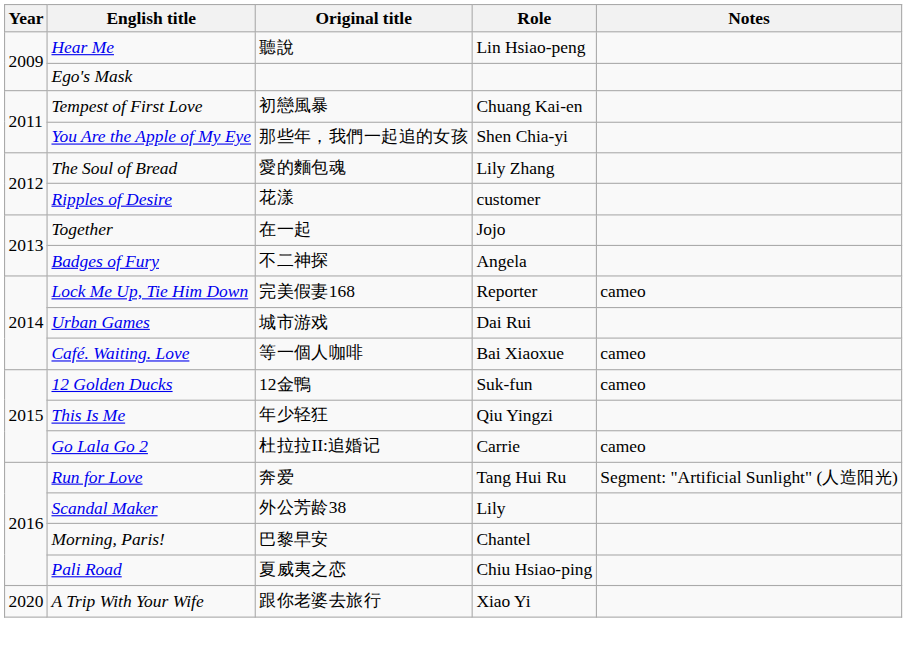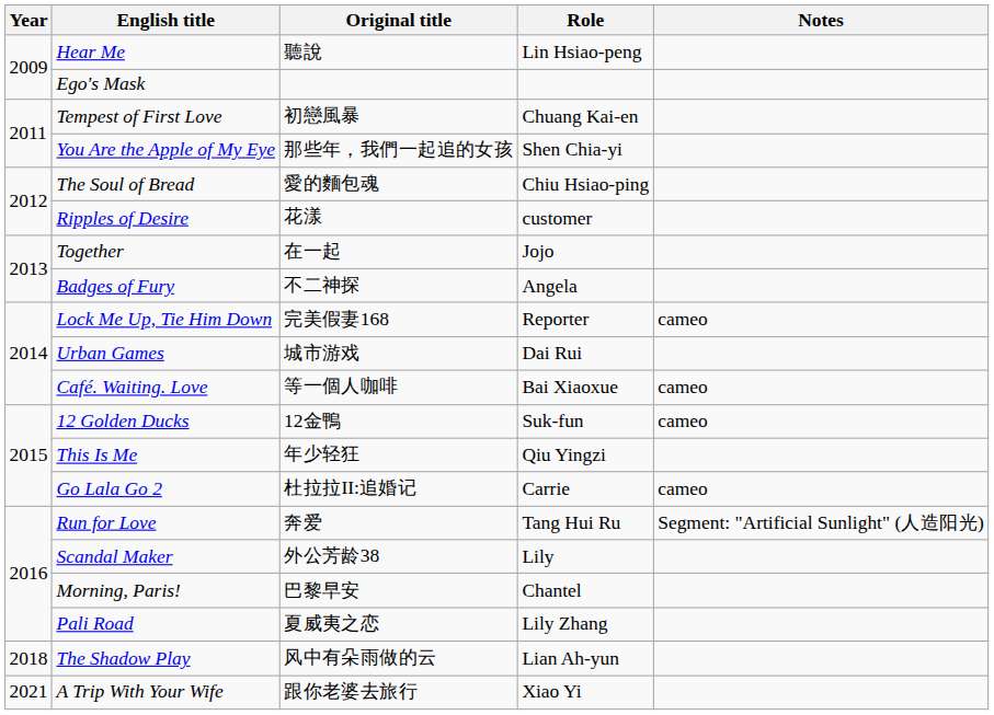 <table class="wikitable sortable">
 <tr>
 <th>Year</th>
 <th>English title</th>
 <th>Original title</th>
 <th>Role</th>
 <th class="unsortable">Notes</th>
 </tr>
 <tr>
 <td rowspan=2>2009</td>
 <td><em><a href='#'>Hear Me</a></em></td>
 <td>聽說</td>
 <td>Lin Hsiao-peng</td>
 <td></td>
 </tr>
 <tr>
 <td><em>Ego's Mask</em></td>
 <td></td>
 <td></td>
 <td></td>
 </tr>
 <tr>
 <td rowspan=2>2011</td>
 <td><em>Tempest of First Love</em></td>
 <td>初戀風暴</td>
 <td>Chuang Kai-en</td>
 <td></td>
 </tr>
 <tr>
 <td><em><a href='#'>You Are the Apple of My Eye</a></em></td>
 <td>那些年，我們一起追的女孩</td>
 <td>Shen Chia-yi</td>
 <td></td>
 </tr>
 <tr>
 <td rowspan=2>2012</td>
 <td><em>The Soul of Bread</em></td>
 <td>愛的麵包魂</td>
-<td>Lily Zhang</td>
+<td>Chiu Hsiao-ping</td>
 <td></td>
 </tr>
 <tr>
 <td><em><a href='#'>Ripples of Desire</a></em></td>
 <td>花漾</td>
 <td>customer</td>
 <td></td>
 </tr>
 <tr>
 <td rowspan=2>2013</td>
 <td><em>Together</em></td>
 <td>在一起</td>
 <td>Jojo</td>
 <td></td>
 </tr>
 <tr>
 <td><em><a href='#'>Badges of Fury</a></em></td>
 <td>不二神探</td>
 <td>Angela</td>
 <td></td>
 </tr>
 <tr>
 <td rowspan=3>2014</td>
 <td><em><a href='#'>Lock Me Up, Tie Him Down</a></em></td>
 <td>完美假妻168</td>
 <td>Reporter</td>
 <td>cameo</td>
 </tr>
 <tr>
 <td><em><a href='#'>Urban Games</a></em></td>
 <td>城市游戏</td>
 <td>Dai Rui</td>
 <td></td>
 </tr>
 <tr>
 <td><em><a href='#'>Café. Waiting. Love</a></em></td>
 <td>等一個人咖啡</td>
 <td>Bai Xiaoxue</td>
 <td>cameo</td>
 </tr>
 <tr>
 <td rowspan=3>2015</td>
 <td><em><a href='#'>12 Golden Ducks</a></em></td>
 <td>12金鴨</td>
 <td>Suk-fun</td>
 <td>cameo</td>
 </tr>
 <tr>
 <td><em><a href='#'>This Is Me</a></em></td>
 <td>年少轻狂</td>
 <td>Qiu Yingzi</td>
 <td></td>
 </tr>
 <tr>
 <td><em><a href='#'>Go Lala Go 2</a></em></td>
 <td>杜拉拉II:追婚记</td>
 <td>Carrie</td>
 <td>cameo</td>
 </tr>
 <tr>
 <td rowspan=4>2016</td>
 <td><em><a href='#'>Run for Love</a></em></td>
 <td>奔爱</td>
 <td>Tang Hui Ru</td>
 <td>Segment: "Artificial Sunlight" (人造阳光)</td>
 </tr>
 <tr>
 <td><em><a href='#'>Scandal Maker</a></em></td>
 <td>外公芳龄38</td>
 <td>Lily</td>
 <td></td>
 </tr>
 <tr>
 <td><em>Morning, Paris!</em></td>
 <td>巴黎早安</td>
 <td>Chantel</td>
 <td></td>
 </tr>
 <tr>
 <td><em><a href='#'>Pali Road</a></em></td>
 <td>夏威夷之恋</td>
-<td>Chiu Hsiao-ping</td>
+<td>Lily Zhang</td>
 <td></td>
 </tr>
 <tr>
-<td>2020</td>
+<td>2018</td>
+<td><em><a href='#'>The Shadow Play</a></em></td>
+<td>风中有朵雨做的云</td>
+<td>Lian Ah-yun</td>
+<td></td>
+</tr>
+<tr>
+<td>2021</td>
 <td><em>A Trip With Your Wife</em></td>
 <td>跟你老婆去旅行</td>
 <td>Xiao Yi</td>
 <td></td>
 </tr>
 </table>
